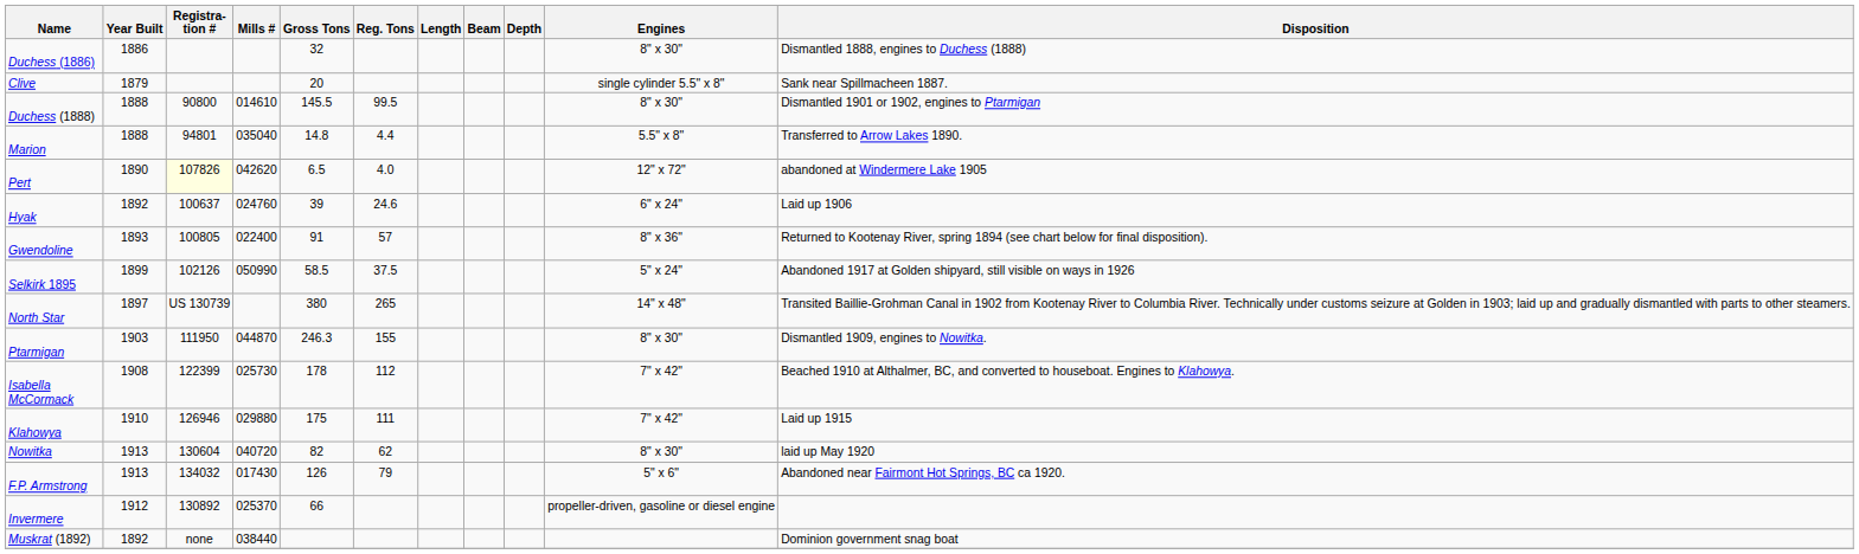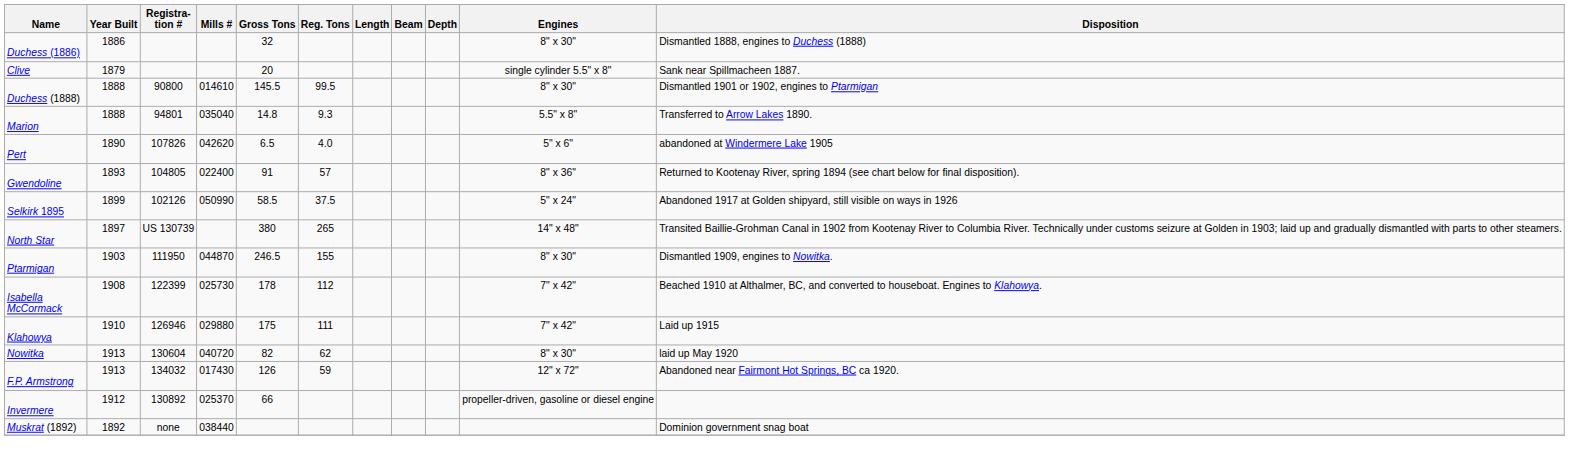 <table class="wikitable collapsible sortable state = collapsed" style="margin-right:0">
 <tr valign=bottom style="font-size:8pt">
 <th width=80px align=center>Name</th>
 <th>Year Built</th>
 <th>Registra-<br>tion #</th>
 <th>Mills #</th>
 <th>Gross Tons</th>
 <th>Reg. Tons</th>
 <th>Length</th>
 <th>Beam</th>
 <th>Depth</th>
 <th>Engines</th>
 <th>Disposition<br></th>
 </tr>
 <tr align=center valign=top style="font-size:8pt">
 <td align="left"><br><a href='#'><em>Duchess</em> (1886)</a></td>
 <td>1886</td>
 <td></td>
 <td></td>
 <td>32</td>
 <td></td>
 <td></td>
 <td></td>
 <td></td>
 <td>8" x 30"</td>
 <td align="left">Dismantled 1888, engines to <a href='#'><em>Duchess</em></a> (1888)<br></td>
 </tr>
 <tr align=center valign=top style="font-size:8pt">
 <td align="left"><a href='#'><em>Clive</em></a></td>
 <td>1879</td>
 <td></td>
 <td></td>
 <td>20</td>
 <td></td>
 <td></td>
 <td></td>
 <td></td>
 <td>single cylinder 5.5" x 8"</td>
 <td align="left">Sank near Spillmacheen 1887.<br></td>
 </tr>
 <tr align=center valign=top style="font-size:8pt">
 <td align="left"><br><a href='#'><em>Duchess</em></a> (1888)</td>
 <td>1888</td>
 <td>90800</td>
 <td>014610</td>
 <td>145.5</td>
 <td>99.5</td>
 <td></td>
 <td></td>
 <td></td>
 <td>8" x 30"</td>
 <td align="left">Dismantled 1901 or 1902, engines to <a href='#'><em>Ptarmigan</em></a><br></td>
 </tr>
 <tr align=center valign=top style="font-size:8pt">
 <td align="left"><br><a href='#'><em>Marion</em></a></td>
 <td>1888</td>
 <td>94801</td>
 <td>035040</td>
 <td>14.8</td>
-<td>4.4</td>
+<td>9.3</td>
 <td></td>
 <td></td>
 <td></td>
 <td>5.5" x 8"</td>
 <td align="left">Transferred to <a href='#'>Arrow Lakes</a> 1890.<br></td>
 </tr>
 <tr align=center valign=top style="font-size:8pt">
 <td align="left"><br><a href='#'><em>Pert</em></a></td>
 <td>1890</td>
-<td style="background: lightyellow;">107826</td>
+<td>107826</td>
 <td>042620</td>
 <td>6.5</td>
 <td>4.0</td>
 <td></td>
 <td></td>
 <td></td>
-<td>12" x 72"</td>
+<td>5" x 6"</td>
 <td align="left">abandoned at <a href='#'>Windermere Lake</a> 1905<br></td>
-</tr>
-<tr align=center valign=top style="font-size:8pt">
-<td align="left"><br><a href='#'><em>Hyak</em></a></td>
-<td>1892</td>
-<td>100637</td>
-<td>024760</td>
-<td>39</td>
-<td>24.6</td>
-<td></td>
-<td></td>
-<td></td>
-<td>6" x 24"</td>
-<td align="left">Laid up 1906<br></td>
 </tr>
 <tr align=center valign=top style="font-size:8pt">
 <td align="left"><br><a href='#'><em>Gwendoline</em></a></td>
 <td>1893</td>
-<td>100805</td>
+<td>104805</td>
 <td>022400</td>
 <td>91</td>
 <td>57</td>
 <td></td>
 <td></td>
 <td></td>
 <td>8" x 36"</td>
 <td align="left">Returned to Kootenay River, spring 1894 (see chart below for final disposition).<br></td>
 </tr>
 <tr align=center valign=top style="font-size:8pt">
 <td align="left"><br><a href='#'><em>Selkirk</em> 1895</a></td>
 <td>1899</td>
 <td>102126</td>
 <td>050990</td>
 <td>58.5</td>
 <td>37.5</td>
 <td></td>
 <td></td>
 <td></td>
 <td>5" x 24"</td>
 <td align="left">Abandoned 1917 at Golden shipyard, still visible on ways in 1926<br></td>
 </tr>
 <tr align=center valign=top style="font-size:8pt">
 <td align="left"><br><a href='#'><em>North Star</em></a></td>
 <td>1897</td>
 <td>US 130739</td>
 <td></td>
 <td>380</td>
 <td>265</td>
 <td></td>
 <td></td>
 <td></td>
 <td>14" x 48"</td>
 <td align="left">Transited Baillie-Grohman Canal in 1902 from Kootenay River to Columbia River.  Technically under customs seizure at Golden in 1903; laid up and gradually dismantled with parts to other steamers.<br></td>
 </tr>
 <tr align=center valign=top style="font-size:8pt">
 <td align="left"><br><a href='#'><em>Ptarmigan</em></a></td>
 <td>1903</td>
 <td>111950</td>
 <td>044870</td>
-<td>246.3</td>
+<td>246.5</td>
 <td>155</td>
 <td></td>
 <td></td>
 <td></td>
 <td>8" x 30"</td>
 <td align="left" valign="top">Dismantled 1909, engines to <a href='#'><em>Nowitka</em></a>.<br></td>
 </tr>
 <tr align=center valign=top style="font-size:8pt">
 <td align="left"><br><a href='#'><em>Isabella McCormack</em></a></td>
 <td>1908</td>
 <td>122399</td>
 <td>025730</td>
 <td>178</td>
 <td>112</td>
 <td></td>
 <td></td>
 <td></td>
 <td>7" x 42"</td>
 <td align="left">Beached 1910 at Althalmer, BC, and converted to houseboat.  Engines to <a href='#'><em>Klahowya</em></a>.<br></td>
 </tr>
 <tr align=center valign=top style="font-size:8pt">
 <td align="left"><br><a href='#'><em>Klahowya</em></a></td>
 <td>1910</td>
 <td>126946</td>
 <td>029880</td>
 <td>175</td>
 <td>111</td>
 <td></td>
 <td></td>
 <td></td>
 <td>7" x 42"</td>
 <td align="left">Laid up 1915<br></td>
 </tr>
 <tr align=center valign=top style="font-size:8pt">
 <td align="left"><a href='#'><em>Nowitka</em></a></td>
 <td>1913</td>
 <td>130604</td>
 <td>040720</td>
 <td>82</td>
 <td>62</td>
 <td></td>
 <td></td>
 <td></td>
 <td>8" x 30"</td>
 <td align="left">laid up May 1920<br></td>
 </tr>
 <tr align=center valign=top style="font-size:8pt">
 <td align="left"><br><a href='#'><em>F.P. Armstrong</em></a></td>
 <td>1913</td>
 <td>134032</td>
 <td>017430</td>
 <td>126</td>
-<td>79</td>
+<td>59</td>
 <td></td>
 <td></td>
 <td></td>
-<td>5" x 6"</td>
+<td>12" x 72"</td>
 <td align="left">Abandoned near <a href='#'>Fairmont Hot Springs, BC</a> ca 1920.<br></td>
 </tr>
 <tr align=center valign=top style="font-size:8pt">
 <td align="left"><br><a href='#'><em>Invermere</em></a></td>
 <td>1912</td>
 <td>130892</td>
 <td>025370</td>
 <td>66</td>
 <td></td>
 <td></td>
 <td></td>
 <td></td>
 <td>propeller-driven, gasoline or diesel engine</td>
 <td align="left"><br></td>
 </tr>
 <tr align=center valign=top style="font-size:8pt">
 <td align="left"><a href='#'><em>Muskrat</em></a> (1892)</td>
 <td>1892</td>
 <td>none</td>
 <td>038440</td>
 <td></td>
 <td></td>
 <td></td>
 <td></td>
 <td></td>
 <td></td>
 <td align="left">Dominion government snag boat</td>
 </tr>
 <tr>
 </tr>
 </table>
